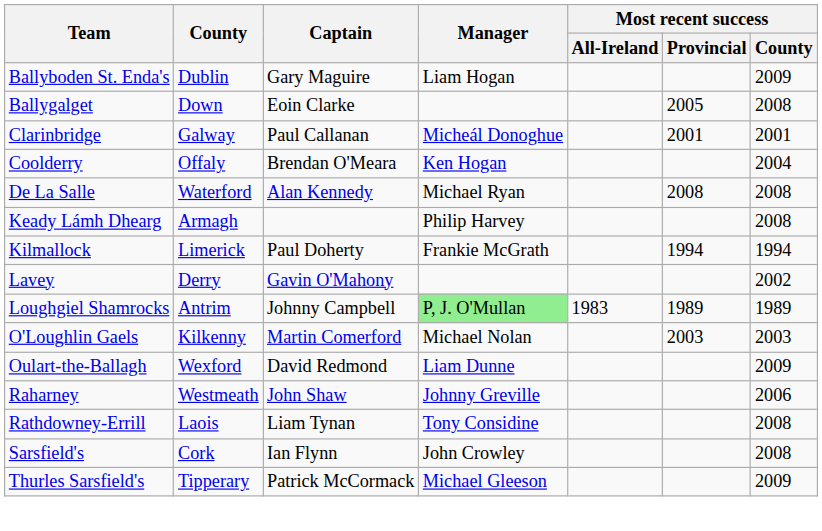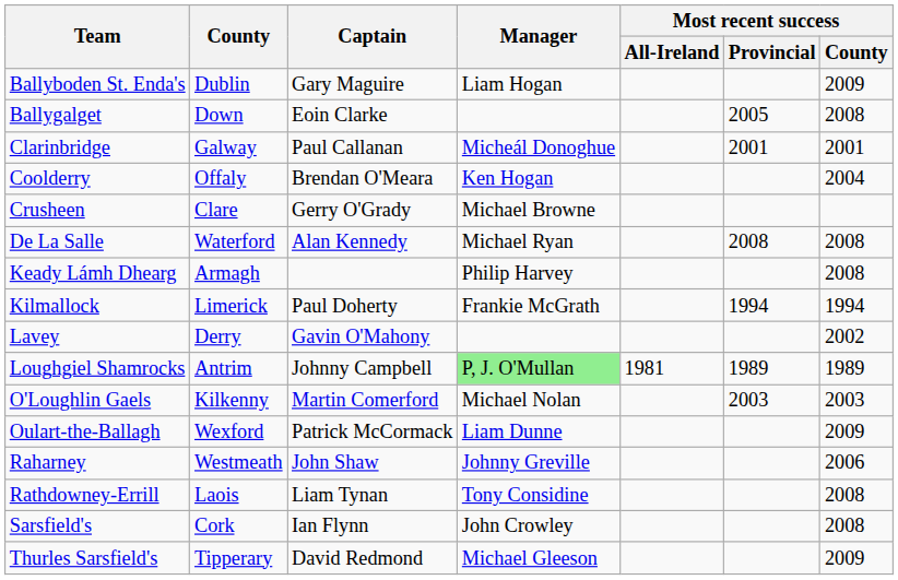 <table class="wikitable">
 <tr>
 <th rowspan="2">Team</th>
 <th rowspan="2">County</th>
 <th rowspan="2">Captain</th>
 <th rowspan="2">Manager</th>
 <th colspan="3">Most recent success</th>
 </tr>
 <tr>
 <th>All-Ireland</th>
 <th>Provincial</th>
 <th>County</th>
 </tr>
 <tr>
 <td><a href='#'>Ballyboden St. Enda's</a></td>
 <td><a href='#'>Dublin</a></td>
 <td>Gary Maguire</td>
 <td>Liam Hogan</td>
 <td></td>
 <td></td>
 <td>2009</td>
 </tr>
 <tr>
 <td><a href='#'>Ballygalget</a></td>
 <td><a href='#'>Down</a></td>
 <td>Eoin Clarke</td>
 <td></td>
 <td></td>
 <td>2005</td>
 <td>2008</td>
 </tr>
 <tr>
 <td><a href='#'>Clarinbridge</a></td>
 <td><a href='#'>Galway</a></td>
 <td>Paul Callanan</td>
 <td><a href='#'>Micheál Donoghue</a></td>
 <td></td>
 <td>2001</td>
 <td>2001</td>
 </tr>
 <tr>
 <td><a href='#'>Coolderry</a></td>
 <td><a href='#'>Offaly</a></td>
 <td>Brendan O'Meara</td>
 <td><a href='#'>Ken Hogan</a></td>
 <td></td>
 <td></td>
 <td>2004</td>
 </tr>
 <tr>
+<td><a href='#'>Crusheen</a></td>
+<td><a href='#'>Clare</a></td>
+<td>Gerry O'Grady</td>
+<td>Michael Browne</td>
+<td></td>
+<td></td>
+<td></td>
+</tr>
+<tr>
 <td><a href='#'>De La Salle</a></td>
 <td><a href='#'>Waterford</a></td>
 <td><a href='#'>Alan Kennedy</a></td>
 <td>Michael Ryan</td>
 <td></td>
 <td>2008</td>
 <td>2008</td>
 </tr>
 <tr>
 <td><a href='#'>Keady Lámh Dhearg</a></td>
 <td><a href='#'>Armagh</a></td>
 <td></td>
 <td>Philip Harvey</td>
 <td></td>
 <td></td>
 <td>2008</td>
 </tr>
 <tr>
 <td><a href='#'>Kilmallock</a></td>
 <td><a href='#'>Limerick</a></td>
 <td>Paul Doherty</td>
 <td>Frankie McGrath</td>
 <td></td>
 <td>1994</td>
 <td>1994</td>
 </tr>
 <tr>
 <td><a href='#'>Lavey</a></td>
 <td><a href='#'>Derry</a></td>
 <td><a href='#'>Gavin O'Mahony</a></td>
 <td></td>
 <td></td>
 <td></td>
 <td>2002</td>
 </tr>
 <tr>
 <td><a href='#'>Loughgiel Shamrocks</a></td>
 <td><a href='#'>Antrim</a></td>
 <td>Johnny Campbell</td>
 <td style="background: lightgreen;">P, J. O'Mullan</td>
-<td>1983</td>
+<td>1981</td>
 <td>1989</td>
 <td>1989</td>
 </tr>
 <tr>
 <td><a href='#'>O'Loughlin Gaels</a></td>
 <td><a href='#'>Kilkenny</a></td>
 <td><a href='#'>Martin Comerford</a></td>
 <td>Michael Nolan</td>
 <td></td>
 <td>2003</td>
 <td>2003</td>
 </tr>
 <tr>
 <td><a href='#'>Oulart-the-Ballagh</a></td>
 <td><a href='#'>Wexford</a></td>
-<td>David Redmond</td>
+<td>Patrick McCormack</td>
 <td><a href='#'>Liam Dunne</a></td>
 <td></td>
 <td></td>
 <td>2009</td>
 </tr>
 <tr>
 <td><a href='#'>Raharney</a></td>
 <td><a href='#'>Westmeath</a></td>
 <td><a href='#'>John Shaw</a></td>
 <td><a href='#'>Johnny Greville</a></td>
 <td></td>
 <td></td>
 <td>2006</td>
 </tr>
 <tr>
 <td><a href='#'>Rathdowney-Errill</a></td>
 <td><a href='#'>Laois</a></td>
 <td>Liam Tynan</td>
 <td><a href='#'>Tony Considine</a></td>
 <td></td>
 <td></td>
 <td>2008</td>
 </tr>
 <tr>
 <td><a href='#'>Sarsfield's</a></td>
 <td><a href='#'>Cork</a></td>
 <td>Ian Flynn</td>
 <td>John Crowley</td>
 <td></td>
 <td></td>
 <td>2008</td>
 </tr>
 <tr>
 <td><a href='#'>Thurles Sarsfield's</a></td>
 <td><a href='#'>Tipperary</a></td>
-<td>Patrick McCormack</td>
+<td>David Redmond</td>
 <td><a href='#'>Michael Gleeson</a></td>
 <td></td>
 <td></td>
 <td>2009</td>
 </tr>
 </table>
